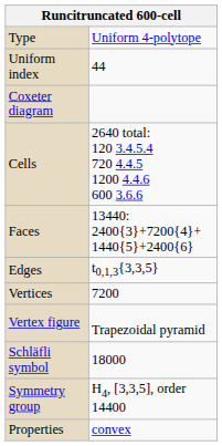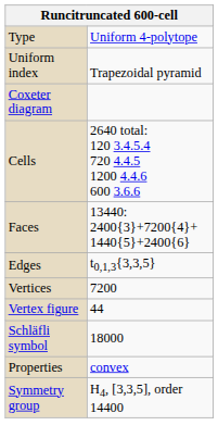 <table class="wikitable" align="right" style="margin-left:10px" width="250">
 <tr>
 <th bgcolor=#e7dcc3 colspan=2><strong>Runcitruncated 600-cell</strong></th>
 </tr>
 <tr>
 <td bgcolor=#e7dcc3>Type</td>
 <td><a href='#'>Uniform 4-polytope</a></td>
 </tr>
 <tr>
 <td bgcolor=#e7dcc3>Uniform index</td>
-<td>44</td>
+<td><br>Trapezoidal pyramid</td>
 </tr>
 <tr>
 <td bgcolor=#e7dcc3><a href='#'>Coxeter diagram</a></td>
 <td></td>
 </tr>
 <tr>
 <td bgcolor=#e7dcc3>Cells</td>
 <td>2640 total:<br>120 <a href='#'>3.4.5.4</a> <br>720 <a href='#'>4.4.5</a> <br>1200 <a href='#'>4.4.6</a> <br>600 <a href='#'>3.6.6</a> </td>
 </tr>
 <tr>
 <td bgcolor=#e7dcc3>Faces</td>
 <td>13440:<br>2400{3}+7200{4}+<br>1440{5}+2400{6}</td>
 </tr>
 <tr>
 <td bgcolor=#e7dcc3>Edges</td>
 <td>t<sub>0,1,3</sub>{3,3,5}</td>
 </tr>
 <tr>
 <td bgcolor=#e7dcc3>Vertices</td>
 <td>7200</td>
 </tr>
 <tr>
 <td bgcolor=#e7dcc3><a href='#'>Vertex figure</a></td>
-<td><br>Trapezoidal pyramid</td>
+<td>44</td>
 </tr>
 <tr>
 <td bgcolor=#e7dcc3><a href='#'>Schläfli symbol</a></td>
 <td>18000</td>
 </tr>
 <tr>
+<td bgcolor=#e7dcc3>Properties</td>
+<td><a href='#'>convex</a></td>
+</tr>
+<tr>
 <td bgcolor=#e7dcc3><a href='#'>Symmetry group</a></td>
 <td>H<sub>4</sub>, [3,3,5], order 14400</td>
 </tr>
-<tr>
-<td bgcolor=#e7dcc3>Properties</td>
-<td><a href='#'>convex</a></td>
-</tr>
 </table>
